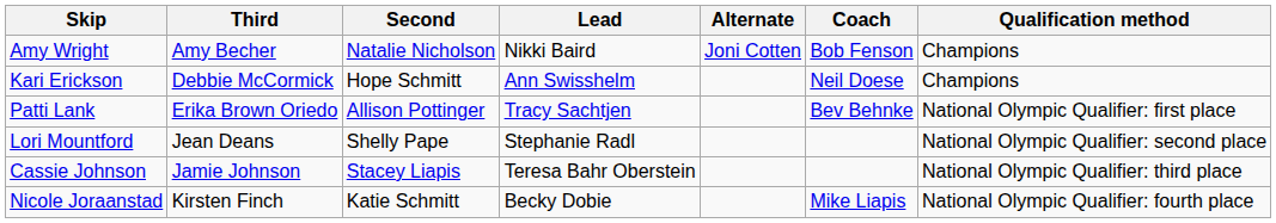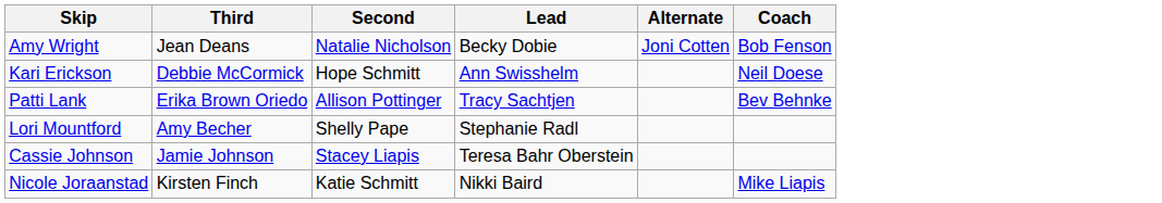 <table class="wikitable">
 <tr>
 <th>Skip</th>
 <th>Third</th>
 <th>Second</th>
 <th>Lead</th>
 <th>Alternate</th>
 <th>Coach</th>
-<th>Qualification method</th>
 </tr>
 <tr>
 <td><a href='#'>Amy Wright</a></td>
-<td><a href='#'>Amy Becher</a></td>
+<td>Jean Deans</td>
 <td><a href='#'>Natalie Nicholson</a></td>
-<td>Nikki Baird</td>
+<td>Becky Dobie</td>
 <td><a href='#'>Joni Cotten</a></td>
 <td><a href='#'>Bob Fenson</a></td>
-<td> Champions</td>
 </tr>
 <tr>
 <td><a href='#'>Kari Erickson</a></td>
 <td><a href='#'>Debbie McCormick</a></td>
 <td>Hope Schmitt</td>
 <td><a href='#'>Ann Swisshelm</a></td>
 <td></td>
 <td><a href='#'>Neil Doese</a></td>
-<td> Champions</td>
 </tr>
 <tr>
 <td><a href='#'>Patti Lank</a></td>
 <td><a href='#'>Erika Brown Oriedo</a></td>
 <td><a href='#'>Allison Pottinger</a></td>
 <td><a href='#'>Tracy Sachtjen</a></td>
 <td></td>
 <td><a href='#'>Bev Behnke</a></td>
-<td>National Olympic Qualifier: first place</td>
 </tr>
 <tr>
 <td><a href='#'>Lori Mountford</a></td>
-<td>Jean Deans</td>
+<td><a href='#'>Amy Becher</a></td>
 <td>Shelly Pape</td>
 <td>Stephanie Radl</td>
 <td></td>
 <td></td>
-<td>National Olympic Qualifier: second place</td>
 </tr>
 <tr>
 <td><a href='#'>Cassie Johnson</a></td>
 <td><a href='#'>Jamie Johnson</a></td>
 <td><a href='#'>Stacey Liapis</a></td>
 <td>Teresa Bahr Oberstein</td>
 <td></td>
 <td></td>
-<td>National Olympic Qualifier: third place</td>
 </tr>
 <tr>
 <td><a href='#'>Nicole Joraanstad</a></td>
 <td>Kirsten Finch</td>
 <td>Katie Schmitt</td>
-<td>Becky Dobie</td>
+<td>Nikki Baird</td>
 <td></td>
 <td><a href='#'>Mike Liapis</a></td>
-<td>National Olympic Qualifier: fourth place</td>
 </tr>
 </table>
